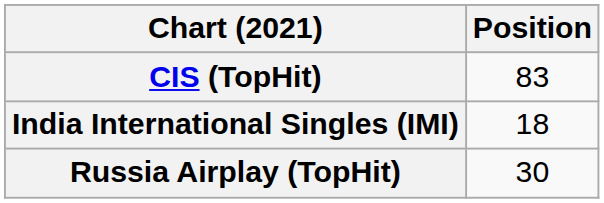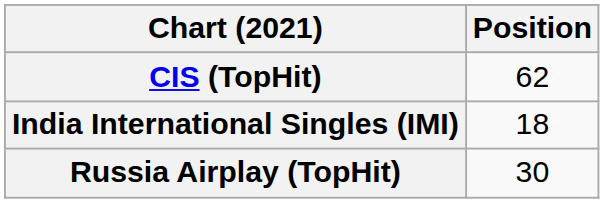 <table class="wikitable sortable plainrowheaders" style="text-align:center;">
 <tr>
 <th scope="col">Chart (2021)</th>
 <th scope="col">Position</th>
 </tr>
 <tr>
 <th scope="row"><a href='#'>CIS</a> (TopHit)</th>
-<td>83</td>
+<td>62</td>
 </tr>
 <tr>
 <th scope="row">India International Singles (IMI)</th>
 <td>18</td>
 </tr>
 <tr>
 <th scope="row">Russia Airplay (TopHit)</th>
 <td>30</td>
 </tr>
 </table>
